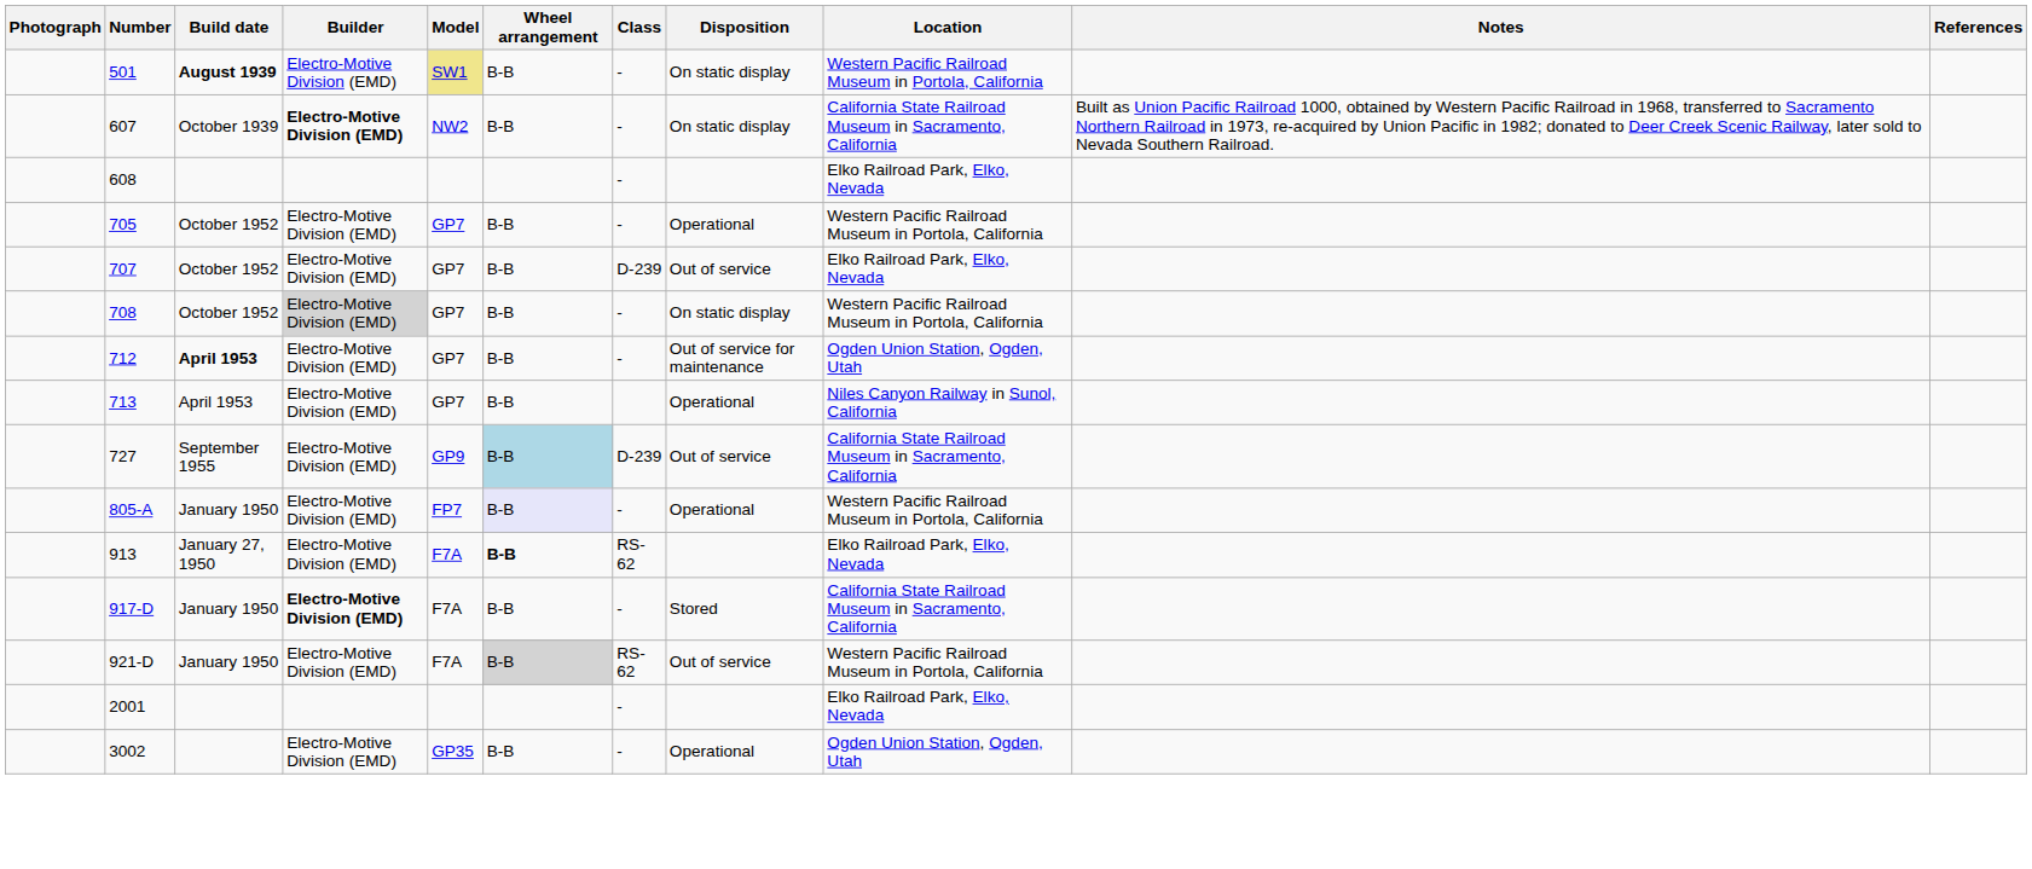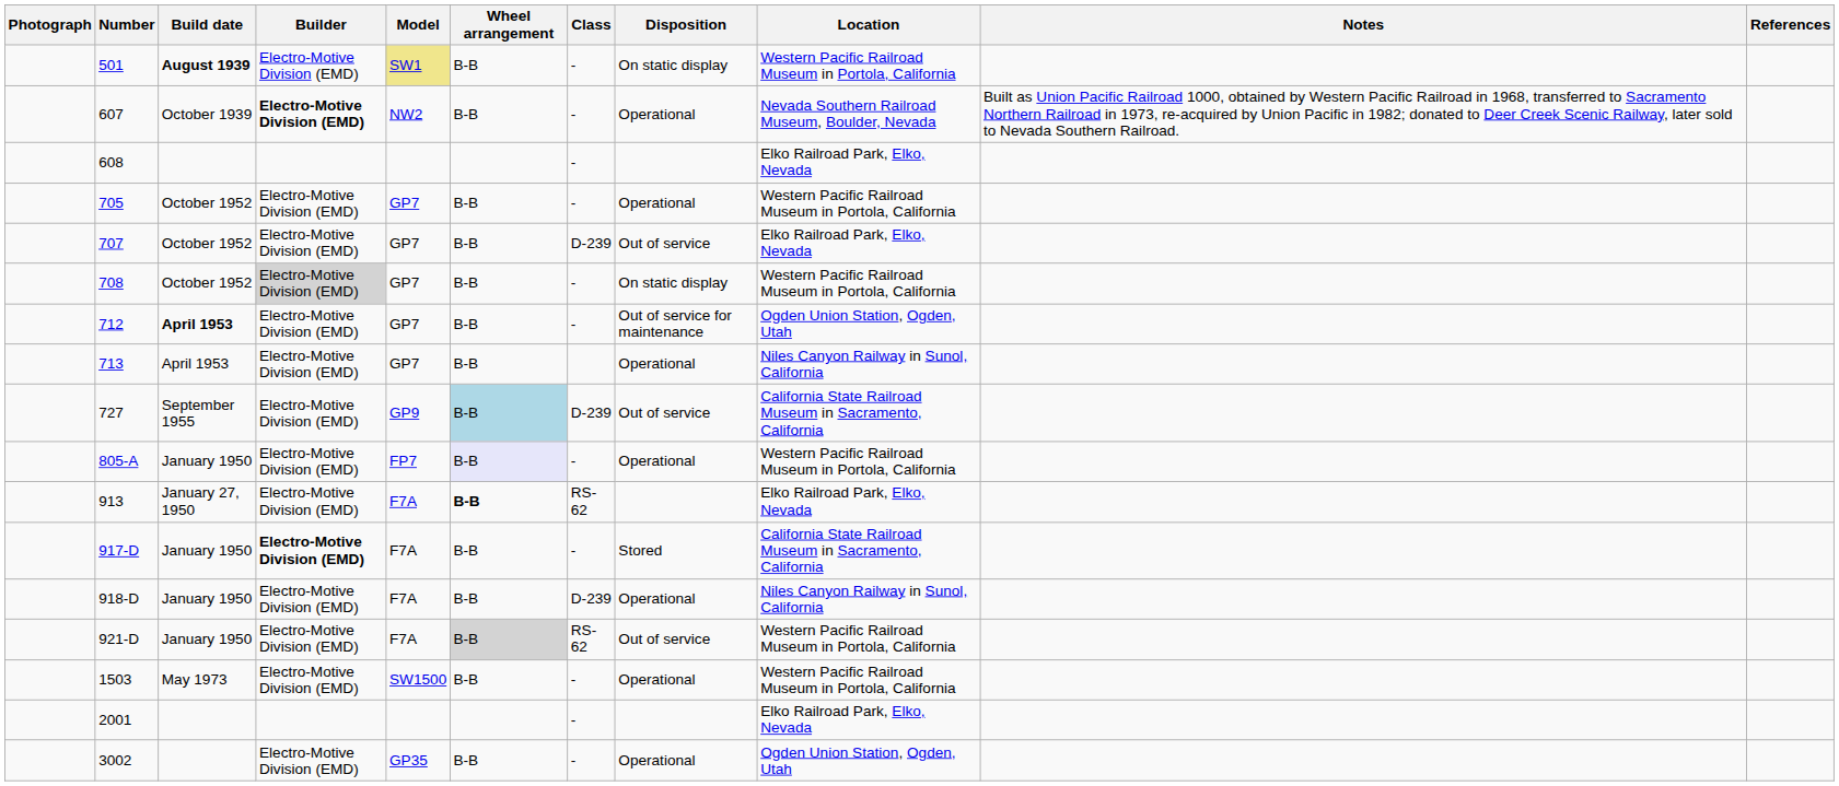 <table class="wikitable">
 <tr>
 <th>Photograph</th>
 <th>Number</th>
 <th>Build date</th>
 <th>Builder</th>
 <th>Model</th>
 <th>Wheel arrangement</th>
 <th>Class</th>
 <th>Disposition</th>
 <th>Location</th>
 <th>Notes</th>
 <th>References</th>
 </tr>
 <tr>
 <td></td>
 <td><a href='#'>501</a></td>
 <td><strong>August 1939</strong></td>
 <td><a href='#'>Electro-Motive Division</a> (EMD)</td>
 <td style="background: khaki;"><a href='#'>SW1</a></td>
 <td>B-B</td>
 <td>-</td>
 <td>On static display</td>
 <td><a href='#'>Western Pacific Railroad Museum</a> in <a href='#'>Portola, California</a></td>
 <td></td>
 <td></td>
 </tr>
 <tr>
 <td></td>
 <td>607</td>
 <td>October 1939</td>
 <td><strong>Electro-Motive Division (EMD)</strong></td>
 <td><a href='#'>NW2</a></td>
 <td>B-B</td>
 <td>-</td>
-<td>On static display</td>
-<td><a href='#'>California State Railroad Museum</a> in <a href='#'>Sacramento, California</a></td>
+<td>Operational</td>
+<td><a href='#'>Nevada Southern Railroad Museum</a>, <a href='#'>Boulder, Nevada</a></td>
 <td>Built as <a href='#'>Union Pacific Railroad</a> 1000, obtained by Western Pacific Railroad in 1968, transferred to <a href='#'>Sacramento Northern Railroad</a> in 1973, re-acquired by Union Pacific in 1982; donated to <a href='#'>Deer Creek Scenic Railway</a>, later sold to Nevada Southern Railroad.</td>
 <td></td>
 </tr>
 <tr>
 <td></td>
 <td>608</td>
 <td></td>
 <td></td>
 <td></td>
 <td></td>
 <td>-</td>
 <td></td>
 <td>Elko Railroad Park, <a href='#'>Elko, Nevada</a></td>
 <td></td>
 <td></td>
 </tr>
 <tr>
 <td></td>
 <td><a href='#'>705</a></td>
 <td>October 1952</td>
 <td>Electro-Motive Division (EMD)</td>
 <td><a href='#'>GP7</a></td>
 <td>B-B</td>
 <td>-</td>
 <td>Operational</td>
 <td>Western Pacific Railroad Museum in Portola, California</td>
 <td></td>
 <td></td>
 </tr>
 <tr>
 <td></td>
 <td><a href='#'>707</a></td>
 <td>October 1952</td>
 <td>Electro-Motive Division (EMD)</td>
 <td>GP7</td>
 <td>B-B</td>
 <td>D-239</td>
 <td>Out of service</td>
 <td>Elko Railroad Park, <a href='#'>Elko, Nevada</a></td>
 <td></td>
 <td></td>
 </tr>
 <tr>
 <td></td>
 <td><a href='#'>708</a></td>
 <td>October 1952</td>
 <td style="background: lightgrey;">Electro-Motive Division (EMD)</td>
 <td>GP7</td>
 <td>B-B</td>
 <td>-</td>
 <td>On static display</td>
 <td>Western Pacific Railroad Museum in Portola, California</td>
 <td></td>
 <td></td>
 </tr>
 <tr>
 <td></td>
 <td><a href='#'>712</a></td>
 <td><strong>April 1953</strong></td>
 <td>Electro-Motive Division (EMD)</td>
 <td>GP7</td>
 <td>B-B</td>
 <td>-</td>
 <td>Out of service for maintenance</td>
 <td><a href='#'>Ogden Union Station</a>, <a href='#'>Ogden, Utah</a></td>
 <td></td>
 <td></td>
 </tr>
 <tr>
 <td></td>
 <td><a href='#'>713</a></td>
 <td>April 1953</td>
 <td>Electro-Motive Division (EMD)</td>
 <td>GP7</td>
 <td>B-B</td>
 <td></td>
 <td>Operational</td>
 <td><a href='#'>Niles Canyon Railway</a> in <a href='#'>Sunol, California</a></td>
 <td></td>
 <td></td>
 </tr>
 <tr>
 <td></td>
 <td>727</td>
 <td>September 1955</td>
 <td>Electro-Motive Division (EMD)</td>
 <td><a href='#'>GP9</a></td>
 <td style="background: lightblue;">B-B</td>
 <td>D-239</td>
 <td>Out of service</td>
 <td><a href='#'>California State Railroad Museum</a> in <a href='#'>Sacramento, California</a></td>
 <td></td>
 <td></td>
 </tr>
 <tr>
 <td></td>
 <td><a href='#'>805-A</a></td>
 <td>January 1950</td>
 <td>Electro-Motive Division (EMD)</td>
 <td><a href='#'>FP7</a></td>
 <td style="background: lavender;">B-B</td>
 <td>-</td>
 <td>Operational</td>
 <td>Western Pacific Railroad Museum in Portola, California</td>
 <td></td>
 <td></td>
 </tr>
 <tr>
 <td></td>
 <td>913</td>
 <td>January 27, 1950</td>
 <td>Electro-Motive Division (EMD)</td>
 <td><a href='#'>F7A</a></td>
 <td><strong>B-B</strong></td>
 <td>RS-62</td>
 <td></td>
 <td>Elko Railroad Park, <a href='#'>Elko, Nevada</a></td>
 <td></td>
 <td></td>
 </tr>
 <tr>
 <td></td>
 <td><a href='#'>917-D</a></td>
 <td>January 1950</td>
 <td><strong>Electro-Motive Division (EMD)</strong></td>
 <td>F7A</td>
 <td>B-B</td>
 <td>-</td>
 <td>Stored</td>
 <td><a href='#'>California State Railroad Museum</a> in <a href='#'>Sacramento, California</a></td>
 <td></td>
 <td></td>
 </tr>
 <tr>
 <td></td>
+<td>918-D</td>
+<td>January 1950</td>
+<td>Electro-Motive Division (EMD)</td>
+<td>F7A</td>
+<td>B-B</td>
+<td>D-239</td>
+<td>Operational</td>
+<td><a href='#'>Niles Canyon Railway</a> in <a href='#'>Sunol, California</a></td>
+<td></td>
+<td></td>
+</tr>
+<tr>
+<td></td>
 <td>921-D</td>
 <td>January 1950</td>
 <td>Electro-Motive Division (EMD)</td>
 <td>F7A</td>
 <td style="background: lightgrey;">B-B</td>
 <td>RS-62</td>
 <td>Out of service</td>
+<td>Western Pacific Railroad Museum in Portola, California</td>
+<td></td>
+<td></td>
+</tr>
+<tr>
+<td></td>
+<td>1503</td>
+<td>May 1973</td>
+<td>Electro-Motive Division (EMD)</td>
+<td><a href='#'>SW1500</a></td>
+<td>B-B</td>
+<td>-</td>
+<td>Operational</td>
 <td>Western Pacific Railroad Museum in Portola, California</td>
 <td></td>
 <td></td>
 </tr>
 <tr>
 <td></td>
 <td>2001</td>
 <td></td>
 <td></td>
 <td></td>
 <td></td>
 <td>-</td>
 <td></td>
 <td>Elko Railroad Park, <a href='#'>Elko, Nevada</a></td>
 <td></td>
 <td></td>
 </tr>
 <tr>
 <td></td>
 <td>3002</td>
 <td></td>
 <td>Electro-Motive Division (EMD)</td>
 <td><a href='#'>GP35</a></td>
 <td>B-B</td>
 <td>-</td>
 <td>Operational</td>
 <td><a href='#'>Ogden Union Station</a>, <a href='#'>Ogden, Utah</a></td>
 <td></td>
 <td></td>
 </tr>
 </table>
